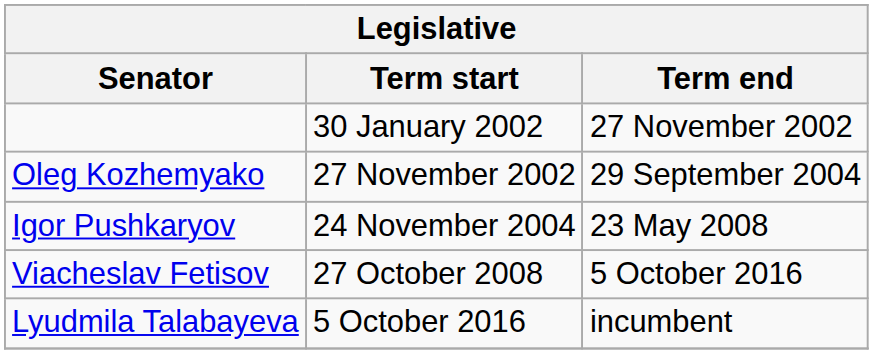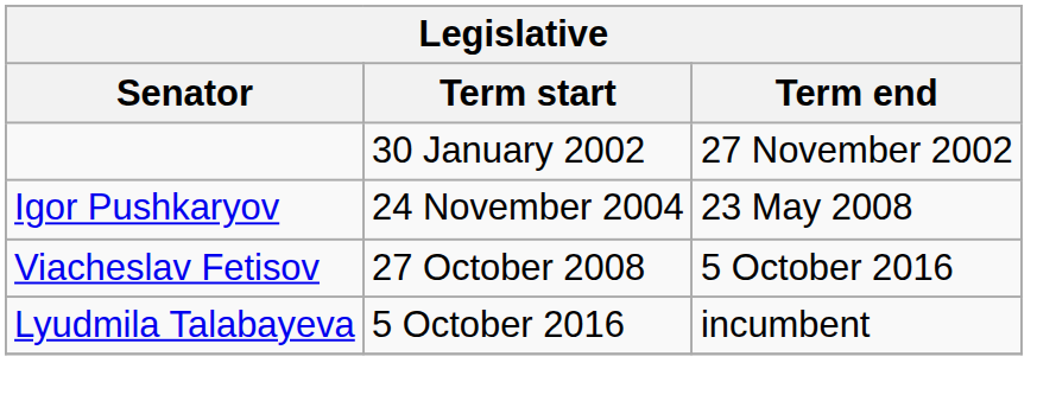 <table class="wikitable sortable">
 <tr>
 <th colspan=3>Legislative</th>
 </tr>
 <tr>
 <th>Senator</th>
 <th>Term start</th>
 <th>Term end</th>
 </tr>
 <tr>
 <td></td>
 <td>30 January 2002</td>
 <td>27 November 2002</td>
-</tr>
-<tr>
-<td><a href='#'>Oleg Kozhemyako</a></td>
-<td>27 November 2002</td>
-<td>29 September 2004</td>
 </tr>
 <tr>
 <td><a href='#'>Igor Pushkaryov</a></td>
 <td>24 November 2004</td>
 <td>23 May 2008</td>
 </tr>
 <tr>
 <td><a href='#'>Viacheslav Fetisov</a></td>
 <td>27 October 2008</td>
 <td>5 October 2016</td>
 </tr>
 <tr>
 <td><a href='#'>Lyudmila Talabayeva</a></td>
 <td>5 October 2016</td>
 <td>incumbent</td>
 </tr>
 <tr>
 </tr>
 </table>
